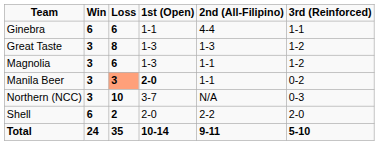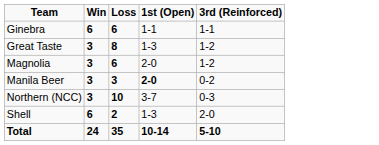 <table class=wikitable sortable>
 <tr align=center>
 <td><strong>Team</strong></td>
 <td><strong>Win</strong></td>
 <td><strong>Loss</strong></td>
 <td><strong>1st (Open)</strong></td>
-<td><strong>2nd (All-Filipino)</strong></td>
 <td><strong>3rd (Reinforced)</strong></td>
 </tr>
 <tr>
 <td>Ginebra</td>
 <td><strong>6</strong></td>
 <td><strong>6</strong></td>
 <td>1-1</td>
-<td>4-4</td>
 <td>1-1</td>
 </tr>
 <tr>
 <td>Great Taste</td>
 <td><strong>3</strong></td>
 <td><strong>8</strong></td>
 <td>1-3</td>
-<td>1-3</td>
 <td>1-2</td>
 </tr>
 <tr>
 <td>Magnolia</td>
 <td><strong>3</strong></td>
 <td><strong>6</strong></td>
-<td>1-3</td>
-<td>1-1</td>
+<td>2-0</td>
 <td>1-2</td>
 </tr>
 <tr>
 <td>Manila Beer</td>
 <td><strong>3</strong></td>
-<td style="background: lightsalmon;"><strong>3</strong></td>
+<td><strong>3</strong></td>
 <td><strong>2-0</strong></td>
-<td>1-1</td>
 <td>0-2</td>
 </tr>
 <tr>
 <td>Northern (NCC)</td>
 <td><strong>3</strong></td>
 <td><strong>10</strong></td>
 <td>3-7</td>
-<td>N/A</td>
 <td>0-3</td>
 </tr>
 <tr>
 <td>Shell</td>
 <td><strong>6</strong></td>
 <td><strong>2</strong></td>
-<td>2-0</td>
-<td>2-2</td>
+<td>1-3</td>
 <td>2-0</td>
 </tr>
 <tr>
 <td><strong>Total</strong></td>
 <td><strong>24</strong></td>
 <td><strong>35</strong></td>
 <td><strong>10-14</strong></td>
-<td><strong>9-11</strong></td>
 <td><strong>5-10</strong></td>
 </tr>
 </table>
